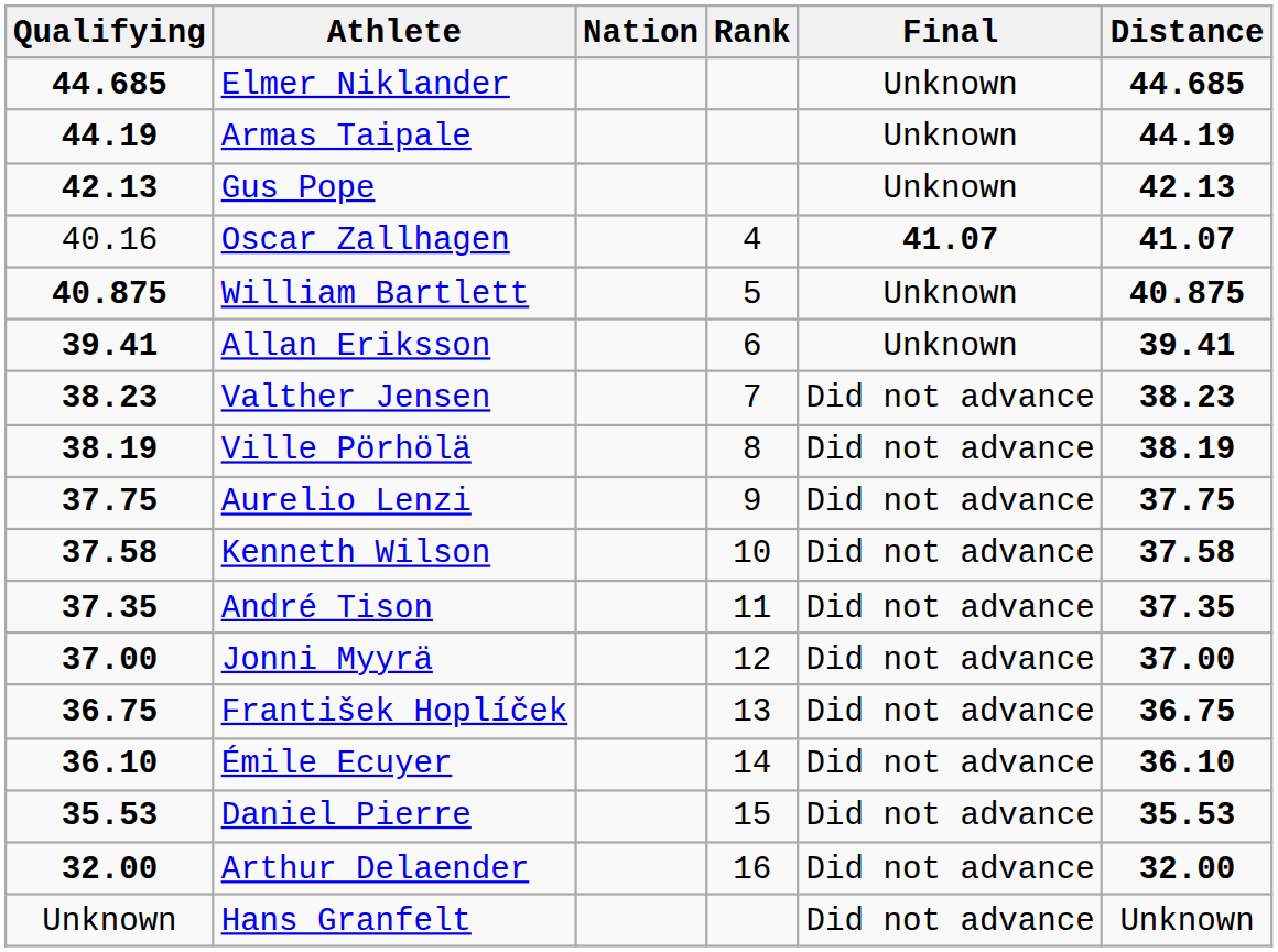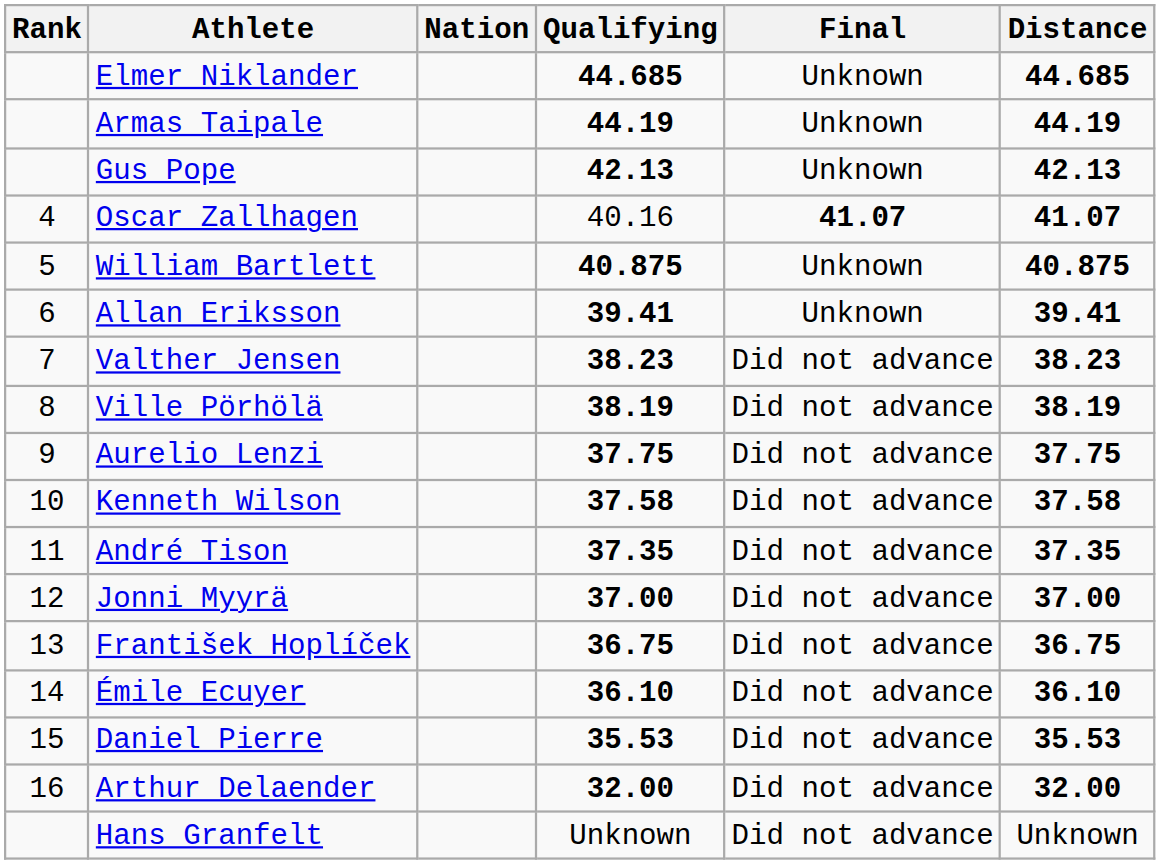 <table class="wikitable sortable" style="text-align:center">
 <tr>
-<th>Qualifying</th>
+<th>Rank</th>
 <th>Athlete</th>
 <th>Nation</th>
-<th>Rank</th>
+<th>Qualifying</th>
 <th>Final</th>
 <th>Distance</th>
 </tr>
 <tr>
-<td><strong>44.685</strong></td>
+<td></td>
 <td align=left><a href='#'>Elmer Niklander</a></td>
 <td align=left></td>
-<td></td>
+<td><strong>44.685</strong></td>
 <td>Unknown</td>
 <td><strong>44.685</strong></td>
 </tr>
 <tr>
-<td><strong>44.19</strong></td>
+<td></td>
 <td align=left><a href='#'>Armas Taipale</a></td>
 <td align=left></td>
-<td></td>
+<td><strong>44.19</strong></td>
 <td>Unknown</td>
 <td><strong>44.19</strong></td>
 </tr>
 <tr>
-<td><strong>42.13</strong></td>
+<td></td>
 <td align=left><a href='#'>Gus Pope</a></td>
 <td align=left></td>
-<td></td>
+<td><strong>42.13</strong></td>
 <td>Unknown</td>
 <td><strong>42.13</strong></td>
 </tr>
 <tr>
-<td>40.16</td>
+<td>4</td>
 <td align=left><a href='#'>Oscar Zallhagen</a></td>
 <td align=left></td>
-<td>4</td>
+<td>40.16</td>
 <td><strong>41.07</strong></td>
 <td><strong>41.07</strong></td>
 </tr>
 <tr>
-<td><strong>40.875</strong></td>
+<td>5</td>
 <td align=left><a href='#'>William Bartlett</a></td>
 <td align=left></td>
-<td>5</td>
+<td><strong>40.875</strong></td>
 <td>Unknown</td>
 <td><strong>40.875</strong></td>
 </tr>
 <tr>
-<td><strong>39.41</strong></td>
+<td>6</td>
 <td align=left><a href='#'>Allan Eriksson</a></td>
 <td align=left></td>
-<td>6</td>
+<td><strong>39.41</strong></td>
 <td>Unknown</td>
 <td><strong>39.41</strong></td>
 </tr>
 <tr>
-<td><strong>38.23</strong></td>
+<td>7</td>
 <td align=left><a href='#'>Valther Jensen</a></td>
 <td align=left></td>
-<td>7</td>
+<td><strong>38.23</strong></td>
 <td data-sort-value=0.00>Did not advance</td>
 <td><strong>38.23</strong></td>
 </tr>
 <tr>
-<td><strong>38.19</strong></td>
+<td>8</td>
 <td align=left><a href='#'>Ville Pörhölä</a></td>
 <td align=left></td>
-<td>8</td>
+<td><strong>38.19</strong></td>
 <td data-sort-value=0.00>Did not advance</td>
 <td><strong>38.19</strong></td>
 </tr>
 <tr>
-<td><strong>37.75</strong></td>
+<td>9</td>
 <td align=left><a href='#'>Aurelio Lenzi</a></td>
 <td align=left></td>
-<td>9</td>
+<td><strong>37.75</strong></td>
 <td data-sort-value=0.00>Did not advance</td>
 <td><strong>37.75</strong></td>
 </tr>
 <tr>
-<td><strong>37.58</strong></td>
+<td>10</td>
 <td align=left><a href='#'>Kenneth Wilson</a></td>
 <td align=left></td>
-<td>10</td>
+<td><strong>37.58</strong></td>
 <td data-sort-value=0.00>Did not advance</td>
 <td><strong>37.58</strong></td>
 </tr>
 <tr>
-<td><strong>37.35</strong></td>
+<td>11</td>
 <td align=left><a href='#'>André Tison</a></td>
 <td align=left></td>
-<td>11</td>
+<td><strong>37.35</strong></td>
 <td data-sort-value=0.00>Did not advance</td>
 <td><strong>37.35</strong></td>
 </tr>
 <tr>
-<td><strong>37.00</strong></td>
+<td>12</td>
 <td align=left><a href='#'>Jonni Myyrä</a></td>
 <td align=left></td>
-<td>12</td>
+<td><strong>37.00</strong></td>
 <td data-sort-value=0.00>Did not advance</td>
 <td><strong>37.00</strong></td>
 </tr>
 <tr>
-<td><strong>36.75</strong></td>
+<td>13</td>
 <td align=left><a href='#'>František Hoplíček</a></td>
 <td align=left></td>
-<td>13</td>
+<td><strong>36.75</strong></td>
 <td data-sort-value=0.00>Did not advance</td>
 <td><strong>36.75</strong></td>
 </tr>
 <tr>
-<td><strong>36.10</strong></td>
+<td>14</td>
 <td align=left><a href='#'>Émile Ecuyer</a></td>
 <td align=left></td>
-<td>14</td>
+<td><strong>36.10</strong></td>
 <td data-sort-value=0.00>Did not advance</td>
 <td><strong>36.10</strong></td>
 </tr>
 <tr>
-<td><strong>35.53</strong></td>
+<td>15</td>
 <td align=left><a href='#'>Daniel Pierre</a></td>
 <td align=left></td>
-<td>15</td>
+<td><strong>35.53</strong></td>
 <td data-sort-value=0.00>Did not advance</td>
 <td><strong>35.53</strong></td>
 </tr>
 <tr>
-<td><strong>32.00</strong></td>
+<td>16</td>
 <td align=left><a href='#'>Arthur Delaender</a></td>
 <td align=left></td>
-<td>16</td>
+<td><strong>32.00</strong></td>
 <td data-sort-value=0.00>Did not advance</td>
 <td><strong>32.00</strong></td>
 </tr>
 <tr>
-<td>Unknown</td>
+<td data-sort-value=17></td>
 <td align=left><a href='#'>Hans Granfelt</a></td>
 <td align=left></td>
-<td data-sort-value=17></td>
+<td>Unknown</td>
 <td data-sort-value=0.00>Did not advance</td>
 <td>Unknown</td>
 </tr>
 </table>
